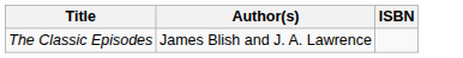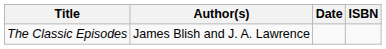 <table class="wikitable">
 <tr>
 <th>Title</th>
 <th>Author(s)</th>
+<th>Date</th>
 <th>ISBN</th>
 </tr>
 <tr>
 <td><em>The Classic Episodes</em></td>
 <td>James Blish and J. A. Lawrence</td>
 <td></td>
+<td></td>
 </tr>
 </table>
